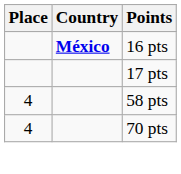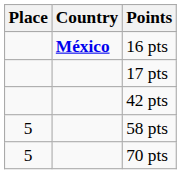 <table class=wikitable>
 <tr>
 <th>Place</th>
 <th>Country</th>
 <th>Points</th>
 </tr>
 <tr>
 <td align=center></td>
 <td><strong> <a href='#'>México</a></strong></td>
 <td>16 pts</td>
 </tr>
 <tr>
 <td align=center></td>
 <td></td>
 <td>17 pts</td>
 </tr>
 <tr>
-<td align=center>4</td>
+<td align=center></td>
+<td></td>
+<td>42 pts</td>
+</tr>
+<tr>
+<td align=center>5</td>
 <td></td>
 <td>58 pts</td>
 </tr>
 <tr>
-<td align=center>4</td>
+<td align=center>5</td>
 <td></td>
 <td>70 pts</td>
 </tr>
 </table>
